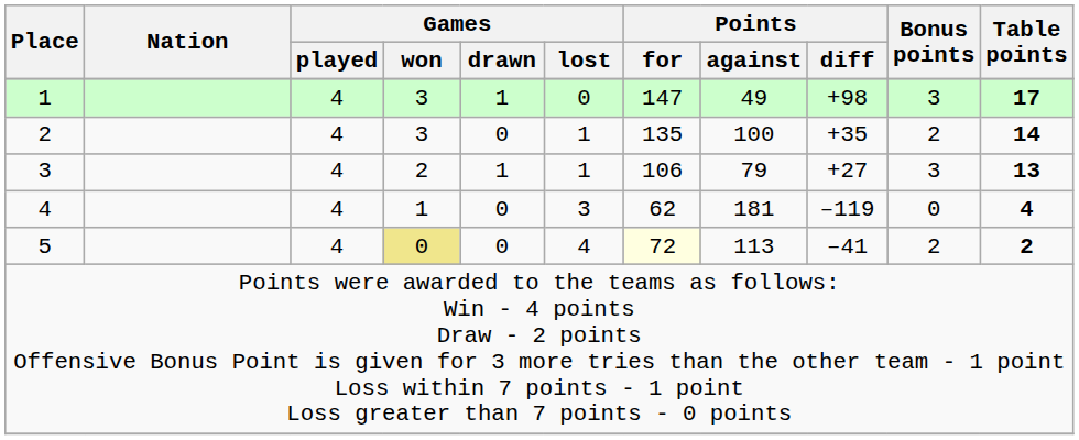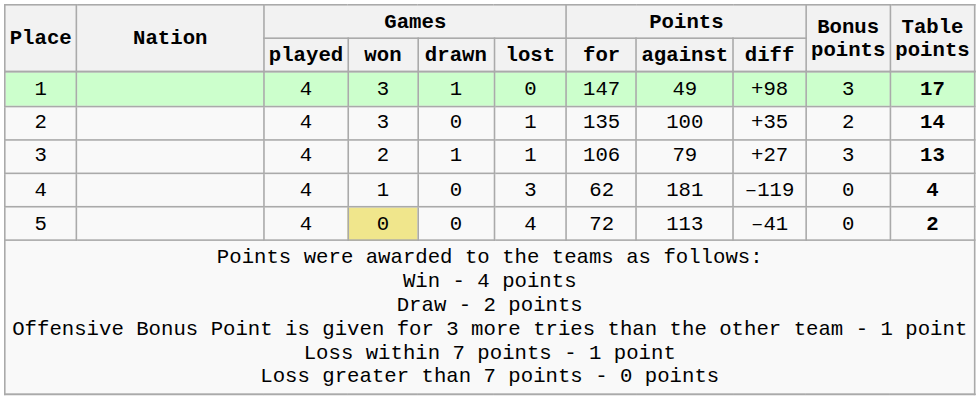 <table class="wikitable">
 <tr>
 <th rowspan=2 width="6%">Place</th>
 <th rowspan=2 width="23%">Nation</th>
 <th colspan=4 width="40%">Games</th>
 <th colspan=3 width="24%">Points</th>
 <th rowspan=2 width="8%">Bonus<br>points</th>
 <th rowspan=2 width="10%">Table<br>points</th>
 </tr>
 <tr>
 <th width="8%">played</th>
 <th width="8%">won</th>
 <th width="8%">drawn</th>
 <th width="8%">lost</th>
 <th width="8%">for</th>
 <th width="8%">against</th>
 <th width="8%">diff</th>
 </tr>
 <tr>
 </tr>
 <tr align=center bgcolor=ccffcc>
 <td>1</td>
 <td align=left></td>
 <td>4</td>
 <td>3</td>
 <td>1</td>
 <td>0</td>
 <td>147</td>
 <td>49</td>
 <td>+98</td>
 <td>3</td>
 <td><strong>17</strong></td>
 </tr>
 <tr align=center>
 <td>2</td>
 <td align=left></td>
 <td>4</td>
 <td>3</td>
 <td>0</td>
 <td>1</td>
 <td>135</td>
 <td>100</td>
 <td>+35</td>
 <td>2</td>
 <td><strong>14</strong></td>
 </tr>
 <tr align=center>
 <td>3</td>
 <td align=left></td>
 <td>4</td>
 <td>2</td>
 <td>1</td>
 <td>1</td>
 <td>106</td>
 <td>79</td>
 <td>+27</td>
 <td>3</td>
 <td><strong>13</strong></td>
 </tr>
 <tr align=center>
 <td>4</td>
 <td align=left></td>
 <td>4</td>
 <td>1</td>
 <td>0</td>
 <td>3</td>
 <td>62</td>
 <td>181</td>
 <td>–119</td>
 <td>0</td>
 <td><strong>4</strong></td>
 </tr>
 <tr align=center>
 <td>5</td>
 <td align=left></td>
 <td>4</td>
 <td style="background: khaki;">0</td>
 <td>0</td>
 <td>4</td>
-<td style="background: lightyellow;">72</td>
+<td>72</td>
 <td>113</td>
 <td>–41</td>
-<td>2</td>
+<td>0</td>
 <td><strong>2</strong></td>
 </tr>
 <tr>
 <td colspan="100%" style="text-align:center;">Points were awarded to the teams as follows:<br>Win - 4 points<br>Draw - 2 points<br> Offensive Bonus Point is given for 3 more tries than the other team - 1 point<br> Loss within 7 points - 1 point<br>Loss greater than 7 points - 0 points</td>
 </tr>
 <tr>
 </tr>
 </table>
